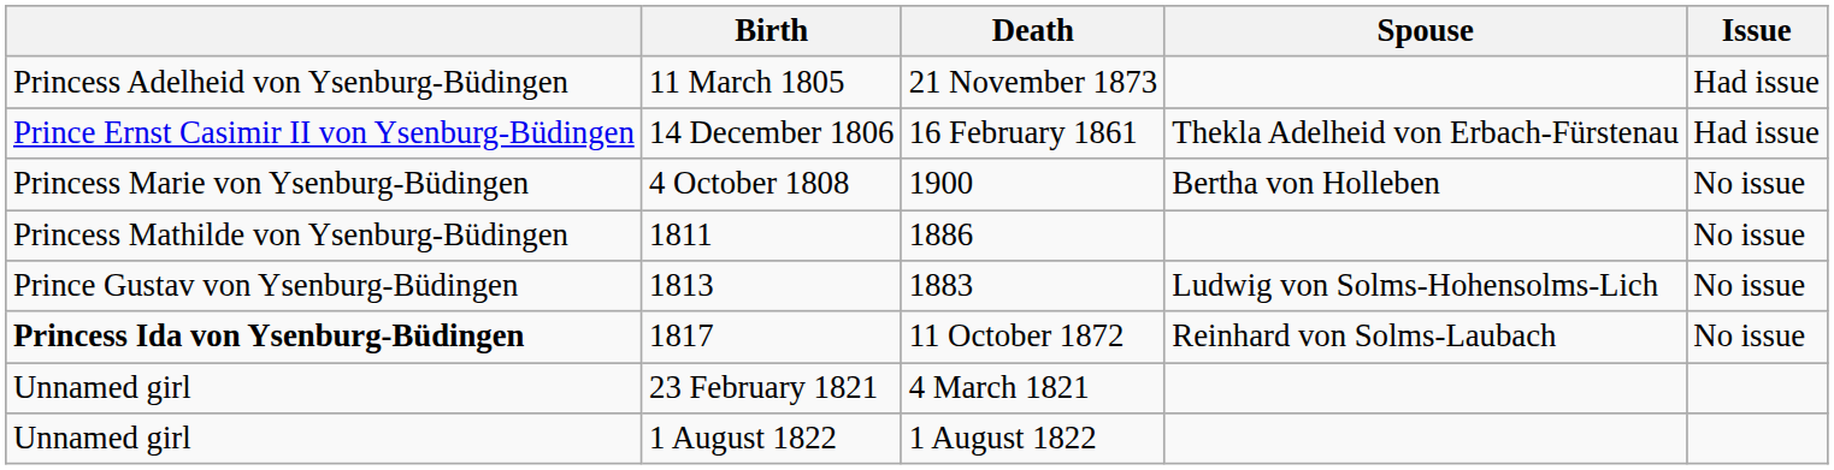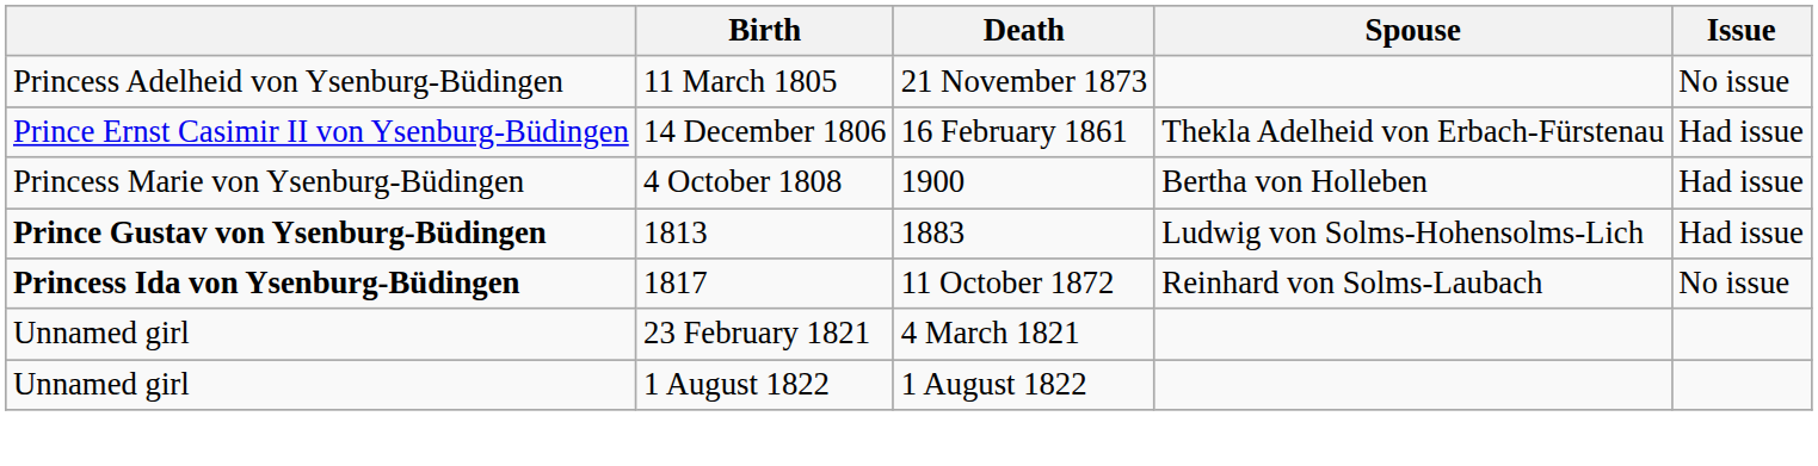 <table class="wikitable">
 <tr>
 <th></th>
 <th>Birth</th>
 <th>Death</th>
 <th>Spouse</th>
 <th>Issue</th>
 </tr>
 <tr>
 <td>Princess Adelheid von Ysenburg-Büdingen</td>
 <td>11 March 1805</td>
 <td>21 November 1873</td>
 <td></td>
-<td>Had issue</td>
+<td>No issue</td>
 </tr>
 <tr>
 <td><a href='#'>Prince Ernst Casimir II von Ysenburg-Büdingen</a></td>
 <td>14 December 1806</td>
 <td>16 February 1861</td>
 <td>Thekla Adelheid von Erbach-Fürstenau</td>
 <td>Had issue</td>
 </tr>
 <tr>
 <td>Princess Marie von Ysenburg-Büdingen</td>
 <td>4 October 1808</td>
 <td>1900</td>
 <td>Bertha von Holleben</td>
-<td>No issue</td>
+<td>Had issue</td>
 </tr>
 <tr>
-<td>Princess Mathilde von Ysenburg-Büdingen</td>
-<td>1811</td>
-<td>1886</td>
-<td></td>
-<td>No issue</td>
-</tr>
-<tr>
-<td>Prince Gustav von Ysenburg-Büdingen</td>
+<td><strong>Prince Gustav von Ysenburg-Büdingen</strong></td>
 <td>1813</td>
 <td>1883</td>
 <td>Ludwig von Solms-Hohensolms-Lich</td>
-<td>No issue</td>
+<td>Had issue</td>
 </tr>
 <tr>
 <td><strong>Princess Ida von Ysenburg-Büdingen</strong></td>
 <td>1817</td>
 <td>11 October 1872</td>
 <td>Reinhard von Solms-Laubach</td>
 <td>No issue</td>
 </tr>
 <tr>
 <td>Unnamed girl</td>
 <td>23 February 1821</td>
 <td>4 March 1821</td>
 <td></td>
 <td></td>
 </tr>
 <tr>
 <td>Unnamed girl</td>
 <td>1 August 1822</td>
 <td>1 August 1822</td>
 <td></td>
 <td></td>
 </tr>
 </table>
